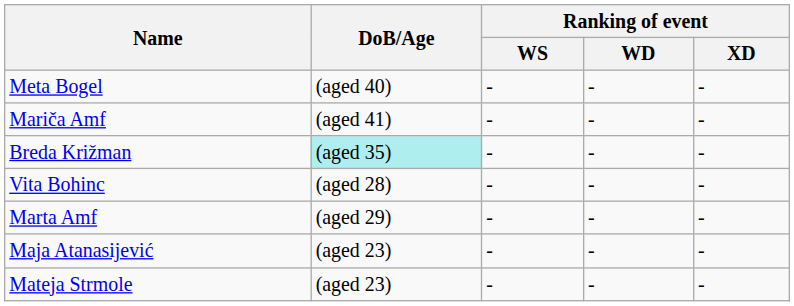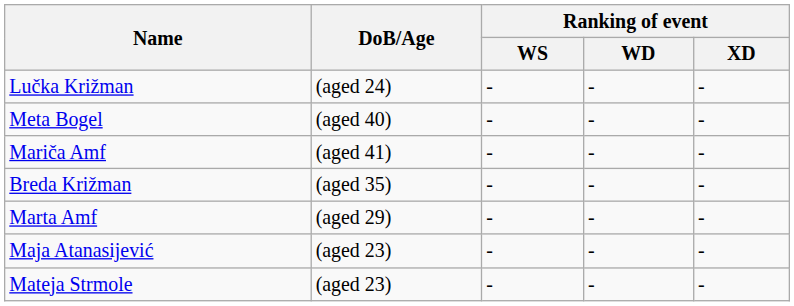 <table class="wikitable" style="width:600px; font-size:95%;">
 <tr>
 <th rowspan="2" align="left">Name</th>
 <th rowspan="2" align="left">DoB/Age</th>
 <th colspan="3" align="center">Ranking of event</th>
 </tr>
 <tr>
 <th align="center">WS</th>
 <th>WD</th>
 <th align="center">XD</th>
+</tr>
+<tr>
+<td><a href='#'>Lučka Križman</a></td>
+<td> (aged 24)</td>
+<td>-</td>
+<td>-</td>
+<td>-</td>
 </tr>
 <tr>
 <td><a href='#'>Meta Bogel</a></td>
 <td> (aged 40)</td>
 <td>-</td>
 <td>-</td>
 <td>-</td>
 </tr>
 <tr>
 <td><a href='#'>Mariča Amf</a></td>
 <td> (aged 41)</td>
 <td>-</td>
 <td>-</td>
 <td>-</td>
 </tr>
 <tr>
 <td><a href='#'>Breda Križman</a></td>
-<td style="background: paleturquoise;"> (aged 35)</td>
-<td>-</td>
-<td>-</td>
-<td>-</td>
-</tr>
-<tr>
-<td><a href='#'>Vita Bohinc</a></td>
-<td> (aged 28)</td>
+<td> (aged 35)</td>
 <td>-</td>
 <td>-</td>
 <td>-</td>
 </tr>
 <tr>
 <td><a href='#'>Marta Amf</a></td>
 <td> (aged 29)</td>
 <td>-</td>
 <td>-</td>
 <td>-</td>
 </tr>
 <tr>
 <td><a href='#'>Maja Atanasijević</a></td>
 <td> (aged 23)</td>
 <td>-</td>
 <td>-</td>
 <td>-</td>
 </tr>
 <tr>
 <td><a href='#'>Mateja Strmole</a></td>
 <td> (aged 23)</td>
 <td>-</td>
 <td>-</td>
 <td>-</td>
 </tr>
 </table>
